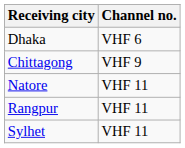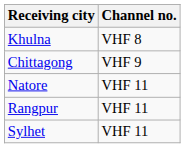 <table class="wikitable sortable" style="text-align:middle">
 <tr>
 <th>Receiving city</th>
 <th>Channel no.</th>
 </tr>
 <tr>
-<td>Dhaka</td>
-<td>VHF 6</td>
+<td><a href='#'>Khulna</a></td>
+<td>VHF 8</td>
 </tr>
 <tr>
 <td><a href='#'>Chittagong</a></td>
 <td>VHF 9</td>
 </tr>
 <tr>
 <td><a href='#'>Natore</a></td>
 <td>VHF 11</td>
 </tr>
 <tr>
 <td><a href='#'>Rangpur</a></td>
 <td>VHF 11</td>
 </tr>
 <tr>
 <td><a href='#'>Sylhet</a></td>
 <td>VHF 11</td>
 </tr>
 </table>
